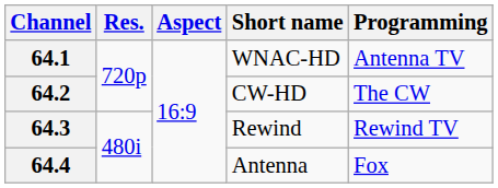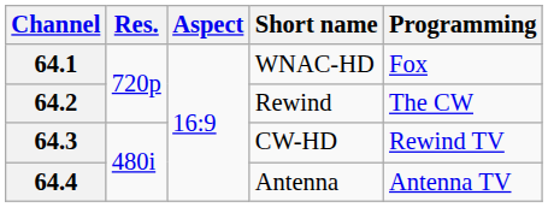 <table class="wikitable">
 <tr>
 <th scope="col"><a href='#'>Channel</a></th>
 <th scope="col"><a href='#'>Res.</a></th>
 <th scope="col"><a href='#'>Aspect</a></th>
 <th scope="col">Short name</th>
 <th scope="col">Programming</th>
 </tr>
 <tr>
 <th scope="row">64.1</th>
 <td rowspan=2><a href='#'>720p</a></td>
 <td rowspan=4><a href='#'>16:9</a></td>
 <td>WNAC-HD</td>
-<td><a href='#'>Antenna TV</a></td>
+<td><a href='#'>Fox</a></td>
 </tr>
 <tr>
 <th scope="row">64.2</th>
-<td>CW-HD</td>
+<td>Rewind</td>
 <td><a href='#'>The CW</a></td>
 </tr>
 <tr>
 <th scope="row">64.3</th>
 <td rowspan=2><a href='#'>480i</a></td>
-<td>Rewind</td>
+<td>CW-HD</td>
 <td><a href='#'>Rewind TV</a></td>
 </tr>
 <tr>
 <th scope="row">64.4</th>
 <td>Antenna</td>
-<td><a href='#'>Fox</a></td>
+<td><a href='#'>Antenna TV</a></td>
 </tr>
 </table>
